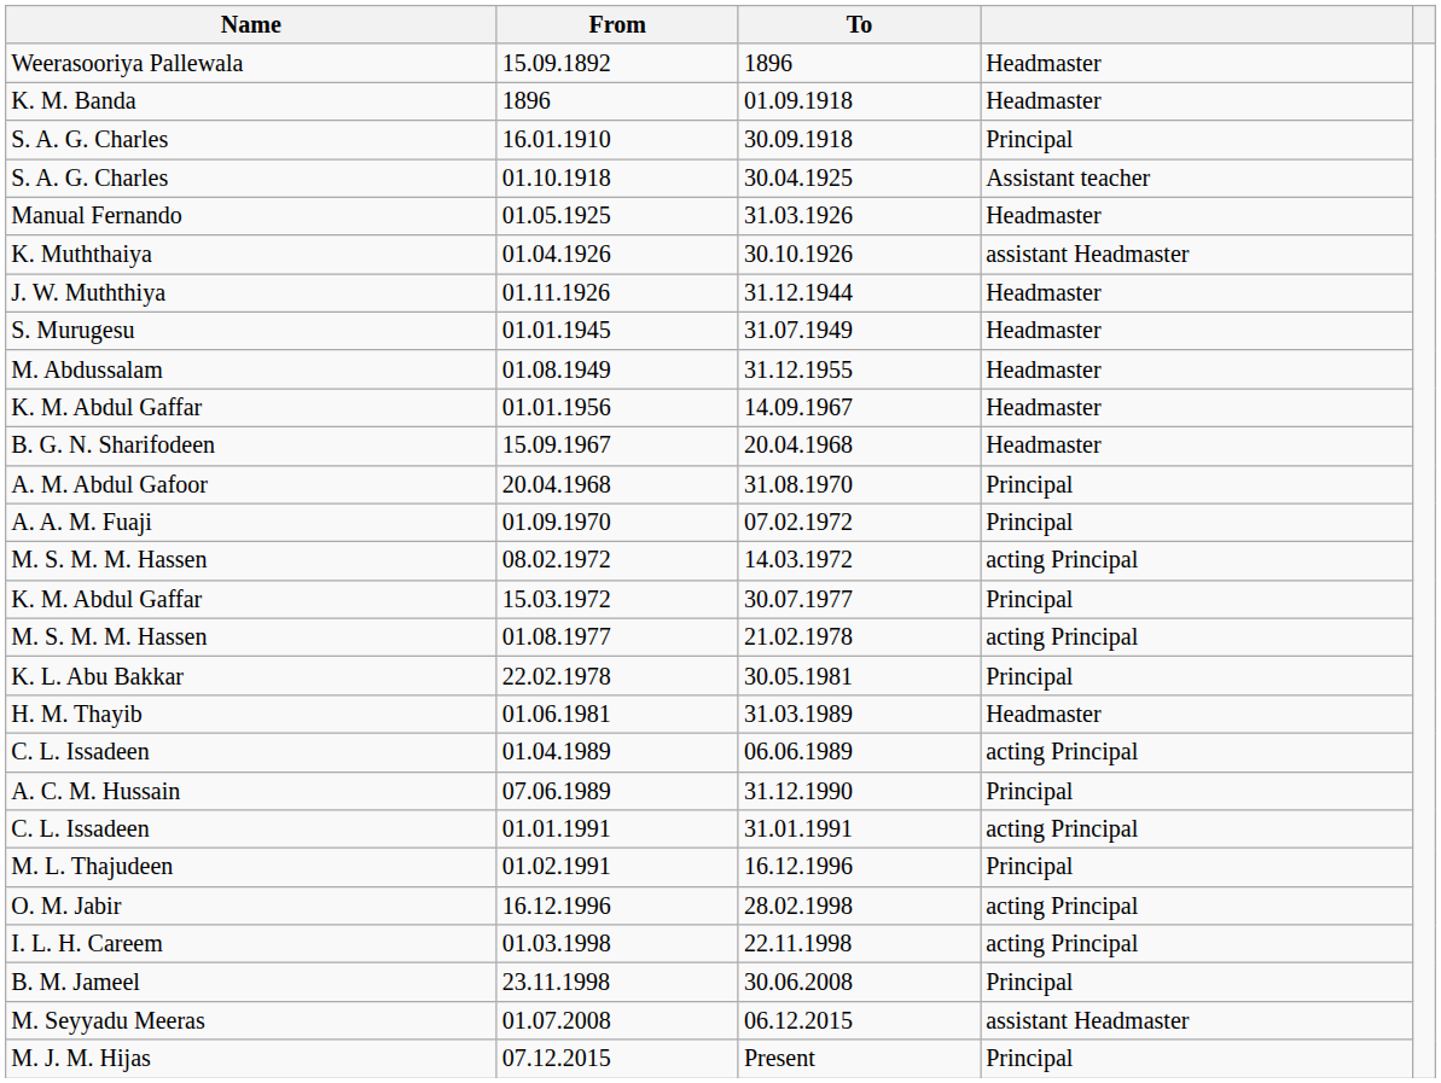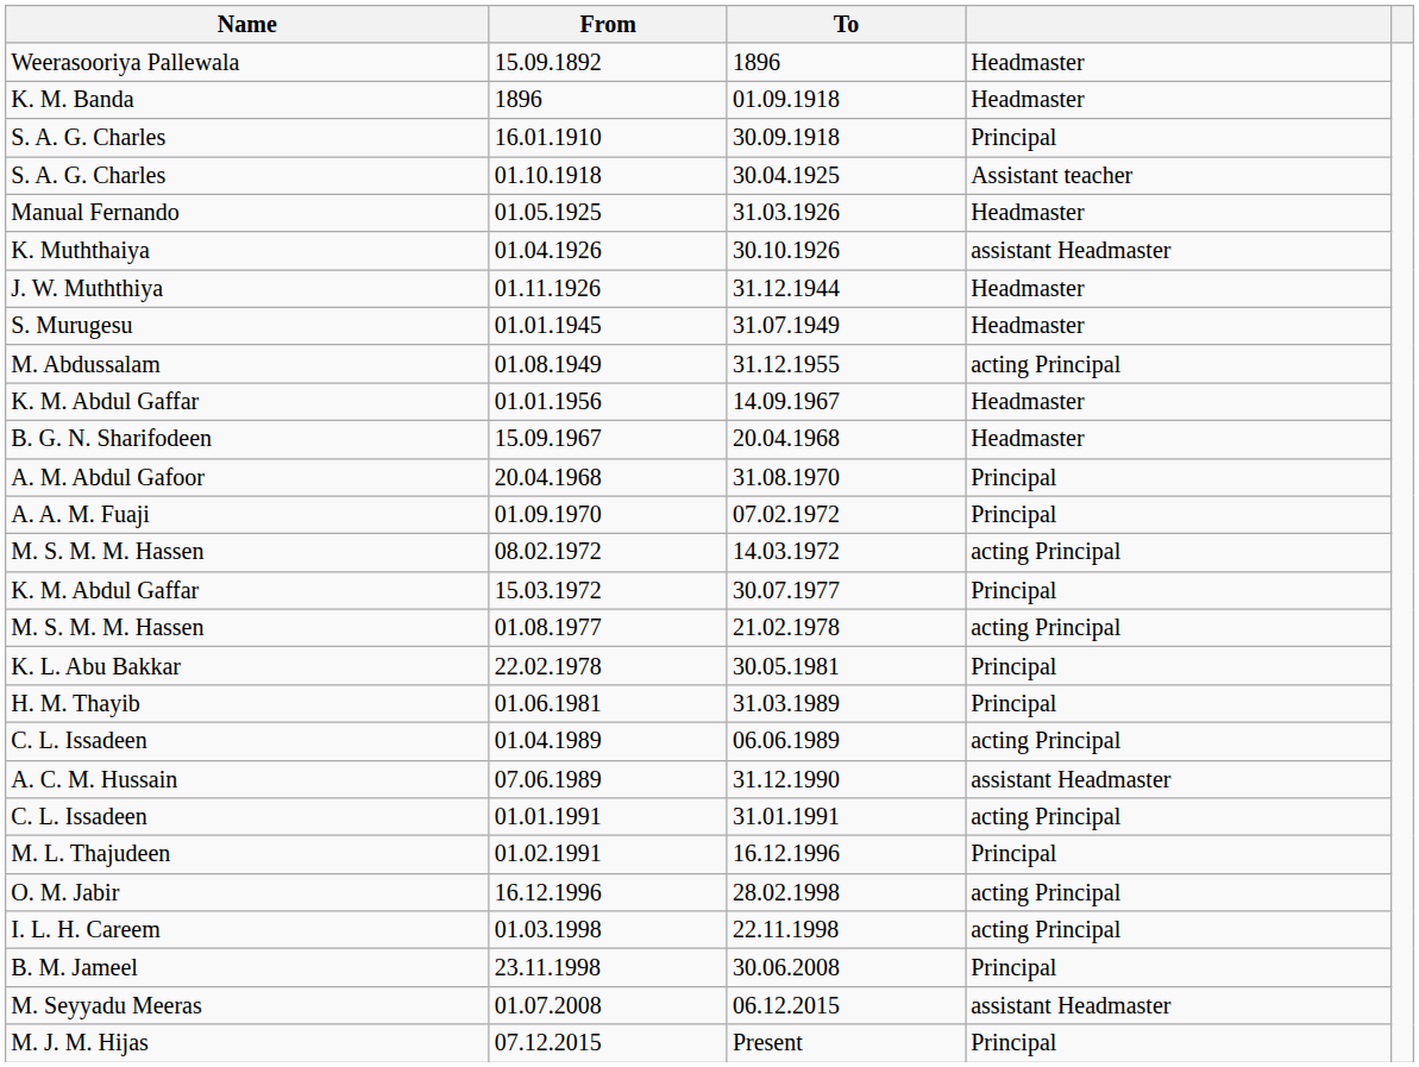 <table class="wikitable sortable" style="width: 75%;">
 <tr>
 <th>Name</th>
 <th>From</th>
 <th>To</th>
 <th></th>
 <th></th>
 </tr>
 <tr>
 <td>Weerasooriya Pallewala</td>
 <td>15.09.1892</td>
 <td>1896</td>
 <td>Headmaster</td>
 </tr>
 <tr>
 <td>K. M. Banda</td>
 <td>1896</td>
 <td>01.09.1918</td>
 <td>Headmaster</td>
 </tr>
 <tr>
 <td>S. A. G. Charles</td>
 <td>16.01.1910</td>
 <td>30.09.1918</td>
 <td>Principal</td>
 </tr>
 <tr>
 <td>S. A. G. Charles</td>
 <td>01.10.1918</td>
 <td>30.04.1925</td>
 <td>Assistant teacher</td>
 </tr>
 <tr>
 <td>Manual Fernando</td>
 <td>01.05.1925</td>
 <td>31.03.1926</td>
 <td>Headmaster</td>
 </tr>
 <tr>
 <td>K. Muththaiya</td>
 <td>01.04.1926</td>
 <td>30.10.1926</td>
 <td>assistant Headmaster</td>
 </tr>
 <tr>
 <td>J. W. Muththiya</td>
 <td>01.11.1926</td>
 <td>31.12.1944</td>
 <td>Headmaster</td>
 </tr>
 <tr>
 <td>S. Murugesu</td>
 <td>01.01.1945</td>
 <td>31.07.1949</td>
 <td>Headmaster</td>
 </tr>
 <tr>
 <td>M. Abdussalam</td>
 <td>01.08.1949</td>
 <td>31.12.1955</td>
-<td>Headmaster</td>
+<td>acting Principal</td>
 </tr>
 <tr>
 <td>K. M. Abdul Gaffar</td>
 <td>01.01.1956</td>
 <td>14.09.1967</td>
 <td>Headmaster</td>
 </tr>
 <tr>
 <td>B. G. N. Sharifodeen</td>
 <td>15.09.1967</td>
 <td>20.04.1968</td>
 <td>Headmaster</td>
 </tr>
 <tr>
 <td>A. M. Abdul Gafoor</td>
 <td>20.04.1968</td>
 <td>31.08.1970</td>
 <td>Principal</td>
 </tr>
 <tr>
 <td>A. A. M. Fuaji</td>
 <td>01.09.1970</td>
 <td>07.02.1972</td>
 <td>Principal</td>
 </tr>
 <tr>
 <td>M. S. M. M. Hassen</td>
 <td>08.02.1972</td>
 <td>14.03.1972</td>
 <td>acting Principal</td>
 </tr>
 <tr>
 <td>K. M. Abdul Gaffar</td>
 <td>15.03.1972</td>
 <td>30.07.1977</td>
 <td>Principal</td>
 </tr>
 <tr>
 <td>M. S. M. M. Hassen</td>
 <td>01.08.1977</td>
 <td>21.02.1978</td>
 <td>acting Principal</td>
 </tr>
 <tr>
 <td>K. L. Abu Bakkar</td>
 <td>22.02.1978</td>
 <td>30.05.1981</td>
 <td>Principal</td>
 </tr>
 <tr>
 <td>H. M. Thayib</td>
 <td>01.06.1981</td>
 <td>31.03.1989</td>
-<td>Headmaster</td>
+<td>Principal</td>
 </tr>
 <tr>
 <td>C. L. Issadeen</td>
 <td>01.04.1989</td>
 <td>06.06.1989</td>
 <td>acting Principal</td>
 </tr>
 <tr>
 <td>A. C. M. Hussain</td>
 <td>07.06.1989</td>
 <td>31.12.1990</td>
-<td>Principal</td>
+<td>assistant Headmaster</td>
 </tr>
 <tr>
 <td>C. L. Issadeen</td>
 <td>01.01.1991</td>
 <td>31.01.1991</td>
 <td>acting Principal</td>
 </tr>
 <tr>
 <td>M. L. Thajudeen</td>
 <td>01.02.1991</td>
 <td>16.12.1996</td>
 <td>Principal</td>
 </tr>
 <tr>
 <td>O. M. Jabir</td>
 <td>16.12.1996</td>
 <td>28.02.1998</td>
 <td>acting Principal</td>
 </tr>
 <tr>
 <td>I. L. H. Careem</td>
 <td>01.03.1998</td>
 <td>22.11.1998</td>
 <td>acting Principal</td>
 </tr>
 <tr>
 <td>B. M. Jameel</td>
 <td>23.11.1998</td>
 <td>30.06.2008</td>
 <td>Principal</td>
 </tr>
 <tr>
 <td>M. Seyyadu Meeras</td>
 <td>01.07.2008</td>
 <td>06.12.2015</td>
 <td>assistant Headmaster</td>
 </tr>
 <tr>
 <td>M. J. M. Hijas</td>
 <td>07.12.2015</td>
 <td>Present</td>
 <td>Principal</td>
 </tr>
 </table>
